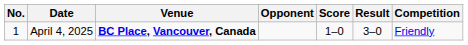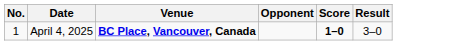 <table class="wikitable">
 <tr>
 <th>No.</th>
 <th>Date</th>
 <th>Venue</th>
 <th>Opponent</th>
 <th>Score</th>
 <th>Result</th>
-<th>Competition</th>
 </tr>
 <tr>
 <td align="center">1</td>
 <td>April 4, 2025</td>
 <td><strong><a href='#'>BC Place</a>, <a href='#'>Vancouver</a>, Canada</strong></td>
 <td></td>
-<td align="center">1–0</td>
+<td align="center"><strong>1–0</strong></td>
 <td align="center">3–0</td>
-<td><a href='#'>Friendly</a></td>
 </tr>
 </table>
